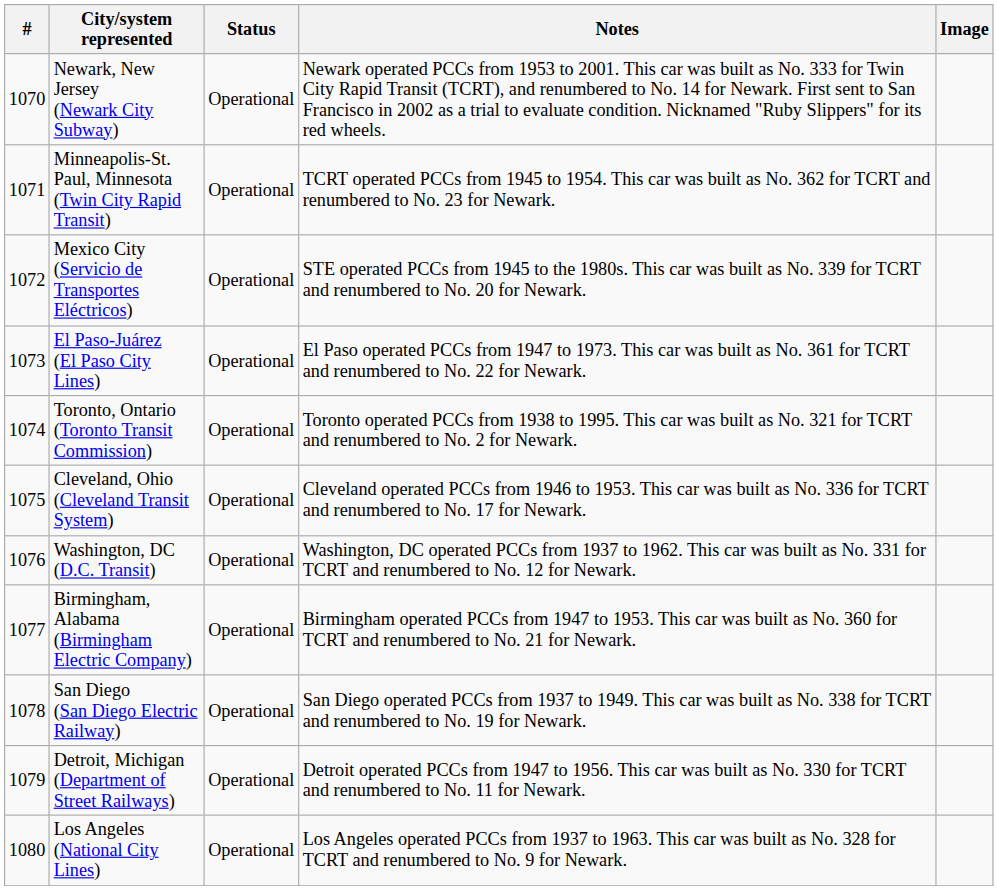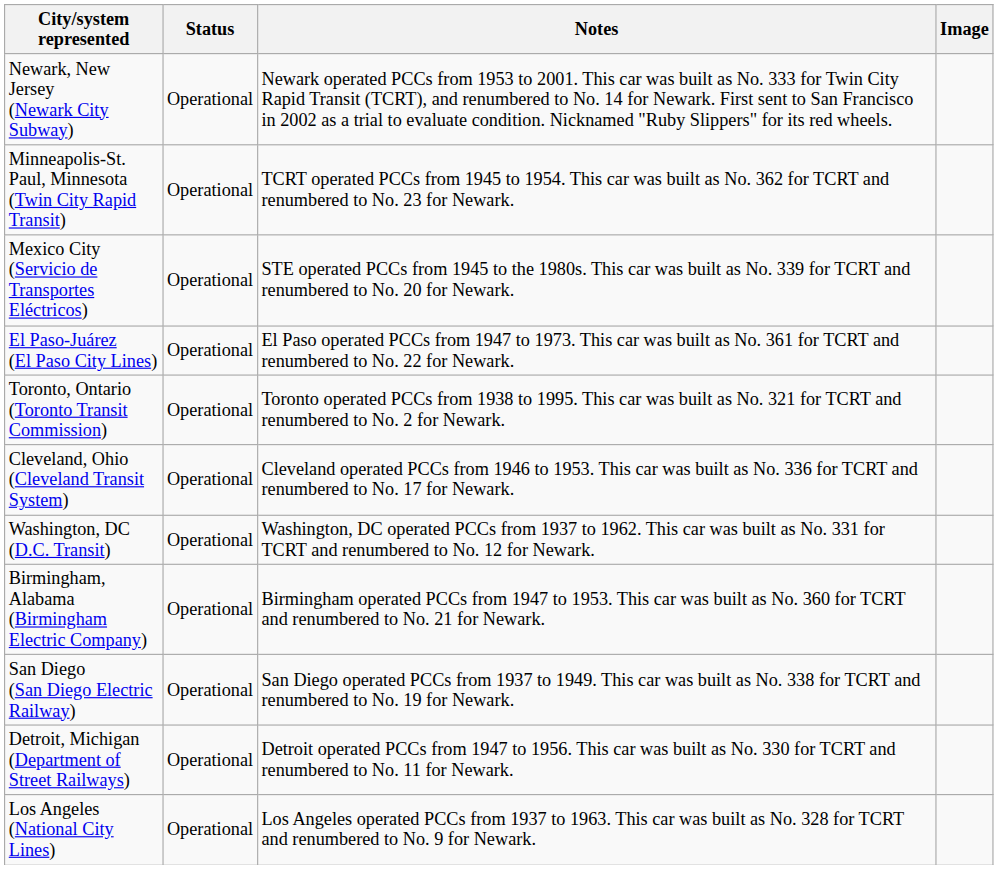 <table class="wikitable sticky-header">
 <tr>
-<th>#</th>
 <th>City/system represented</th>
 <th>Status</th>
 <th>Notes</th>
 <th>Image</th>
 </tr>
 <tr>
-<td>1070</td>
 <td>Newark, New Jersey<br>(<a href='#'>Newark City Subway</a>)</td>
 <td>Operational</td>
 <td>Newark operated PCCs from 1953 to 2001. This car was built as No. 333 for Twin City Rapid Transit (TCRT), and renumbered to No. 14 for Newark. First sent to San Francisco in 2002 as a trial to evaluate condition. Nicknamed "Ruby Slippers" for its red wheels.</td>
 <td></td>
 </tr>
 <tr>
-<td>1071</td>
 <td>Minneapolis-St. Paul, Minnesota<br>(<a href='#'>Twin City Rapid Transit</a>)</td>
 <td>Operational</td>
 <td>TCRT operated PCCs from 1945 to 1954. This car was built as No. 362 for TCRT and renumbered to No. 23 for Newark.</td>
 <td></td>
 </tr>
 <tr>
-<td>1072</td>
 <td>Mexico City<br>(<a href='#'>Servicio de Transportes Eléctricos</a>)</td>
 <td>Operational</td>
 <td>STE operated PCCs from 1945 to the 1980s. This car was built as No. 339 for TCRT and renumbered to No. 20 for Newark.</td>
 <td></td>
 </tr>
 <tr>
-<td>1073</td>
 <td><a href='#'>El Paso-Juárez</a><br>(<a href='#'>El Paso City Lines</a>)</td>
 <td>Operational</td>
 <td>El Paso operated PCCs from 1947 to 1973. This car was built as No. 361 for TCRT and renumbered to No. 22 for Newark.</td>
 <td></td>
 </tr>
 <tr>
-<td>1074</td>
 <td>Toronto, Ontario<br>(<a href='#'>Toronto Transit Commission</a>)</td>
 <td>Operational</td>
 <td>Toronto operated PCCs from 1938 to 1995. This car was built as No. 321 for TCRT and renumbered to No. 2 for Newark.</td>
 <td></td>
 </tr>
 <tr>
-<td>1075</td>
 <td>Cleveland, Ohio<br>(<a href='#'>Cleveland Transit System</a>)</td>
 <td>Operational</td>
 <td>Cleveland operated PCCs from 1946 to 1953. This car was built as No. 336 for TCRT and renumbered to No. 17 for Newark.</td>
 <td></td>
 </tr>
 <tr>
-<td>1076</td>
 <td>Washington, DC<br>(<a href='#'>D.C. Transit</a>)</td>
 <td>Operational</td>
 <td>Washington, DC operated PCCs from 1937 to 1962. This car was built as No. 331 for TCRT and renumbered to No. 12 for Newark.</td>
 <td></td>
 </tr>
 <tr>
-<td>1077</td>
 <td>Birmingham, Alabama<br>(<a href='#'>Birmingham Electric Company</a>)</td>
 <td>Operational</td>
 <td>Birmingham operated PCCs from 1947 to 1953. This car was built as No. 360 for TCRT and renumbered to No. 21 for Newark.</td>
 <td></td>
 </tr>
 <tr>
-<td>1078</td>
 <td>San Diego<br>(<a href='#'>San Diego Electric Railway</a>)</td>
 <td>Operational</td>
 <td>San Diego operated PCCs from 1937 to 1949. This car was built as No. 338 for TCRT and renumbered to No. 19 for Newark.</td>
 <td></td>
 </tr>
 <tr>
-<td>1079</td>
 <td>Detroit, Michigan<br>(<a href='#'>Department of Street Railways</a>)</td>
 <td>Operational</td>
 <td>Detroit operated PCCs from 1947 to 1956. This car was built as No. 330 for TCRT and renumbered to No. 11 for Newark.</td>
 <td></td>
 </tr>
 <tr>
-<td>1080</td>
 <td>Los Angeles<br>(<a href='#'>National City Lines</a>)</td>
 <td>Operational</td>
 <td>Los Angeles operated PCCs from 1937 to 1963. This car was built as No. 328 for TCRT and renumbered to No. 9 for Newark.</td>
 <td></td>
 </tr>
 </table>
